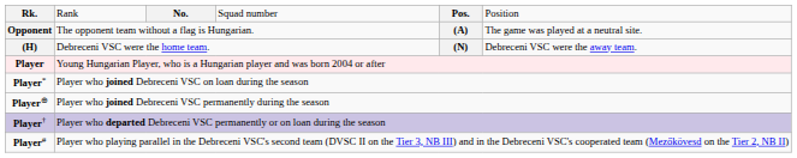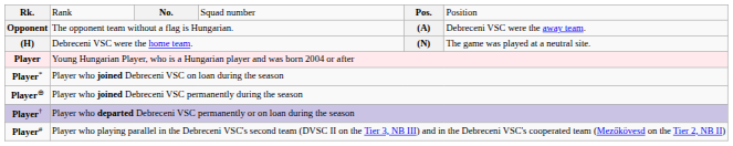 <table class="wikitable" style="font-size:85%;">
 <tr>
 <th>Rk.</th>
 <td>Rank</td>
 <th>No.</th>
 <td>Squad number</td>
 <th>Pos.</th>
 <td>Position</td>
 </tr>
 <tr>
 <th>Opponent</th>
 <td colspan="3">The opponent team without a flag is Hungarian.</td>
 <th>(A)</th>
-<td>The game was played at a neutral site.</td>
+<td>Debreceni VSC were the <a href='#'>away team</a>.</td>
 </tr>
 <tr>
 <th>(H)</th>
 <td colspan="3">Debreceni VSC were the <a href='#'>home team</a>.</td>
 <th>(N)</th>
-<td>Debreceni VSC were the <a href='#'>away team</a>.</td>
+<td>The game was played at a neutral site.</td>
 </tr>
 <tr bgcolor="#ffe9ec">
 <td align="center"><strong>Player</strong></td>
 <td colspan="5">Young Hungarian Player, who is a Hungarian player and was born 2004 or after</td>
 </tr>
 <tr>
 <td align="center"><strong>Player</strong><sup>*</sup></td>
 <td colspan="5">Player who <strong>joined</strong> Debreceni VSC on loan during the season</td>
 </tr>
 <tr>
 <td align="center"><strong>Player</strong><sup>⊕</sup></td>
 <td colspan="5">Player who <strong>joined</strong> Debreceni VSC permanently during the season</td>
 </tr>
 <tr bgcolor=#CBC3E3>
 <td align="center"><strong>Player</strong><sup>†</sup></td>
 <td colspan="5">Player who <strong>departed</strong> Debreceni VSC permanently or on loan during the season</td>
 </tr>
 <tr>
 <td align="center"><strong>Player</strong><sup>#</sup></td>
 <td colspan="5">Player who playing parallel in the Debreceni VSC's second team (DVSC II on the <a href='#'>Tier 3, NB III</a>) and in the Debreceni VSC's cooperated team (<a href='#'>Mezőkövesd</a> on the <a href='#'>Tier 2, NB II</a>)</td>
 </tr>
 </table>
